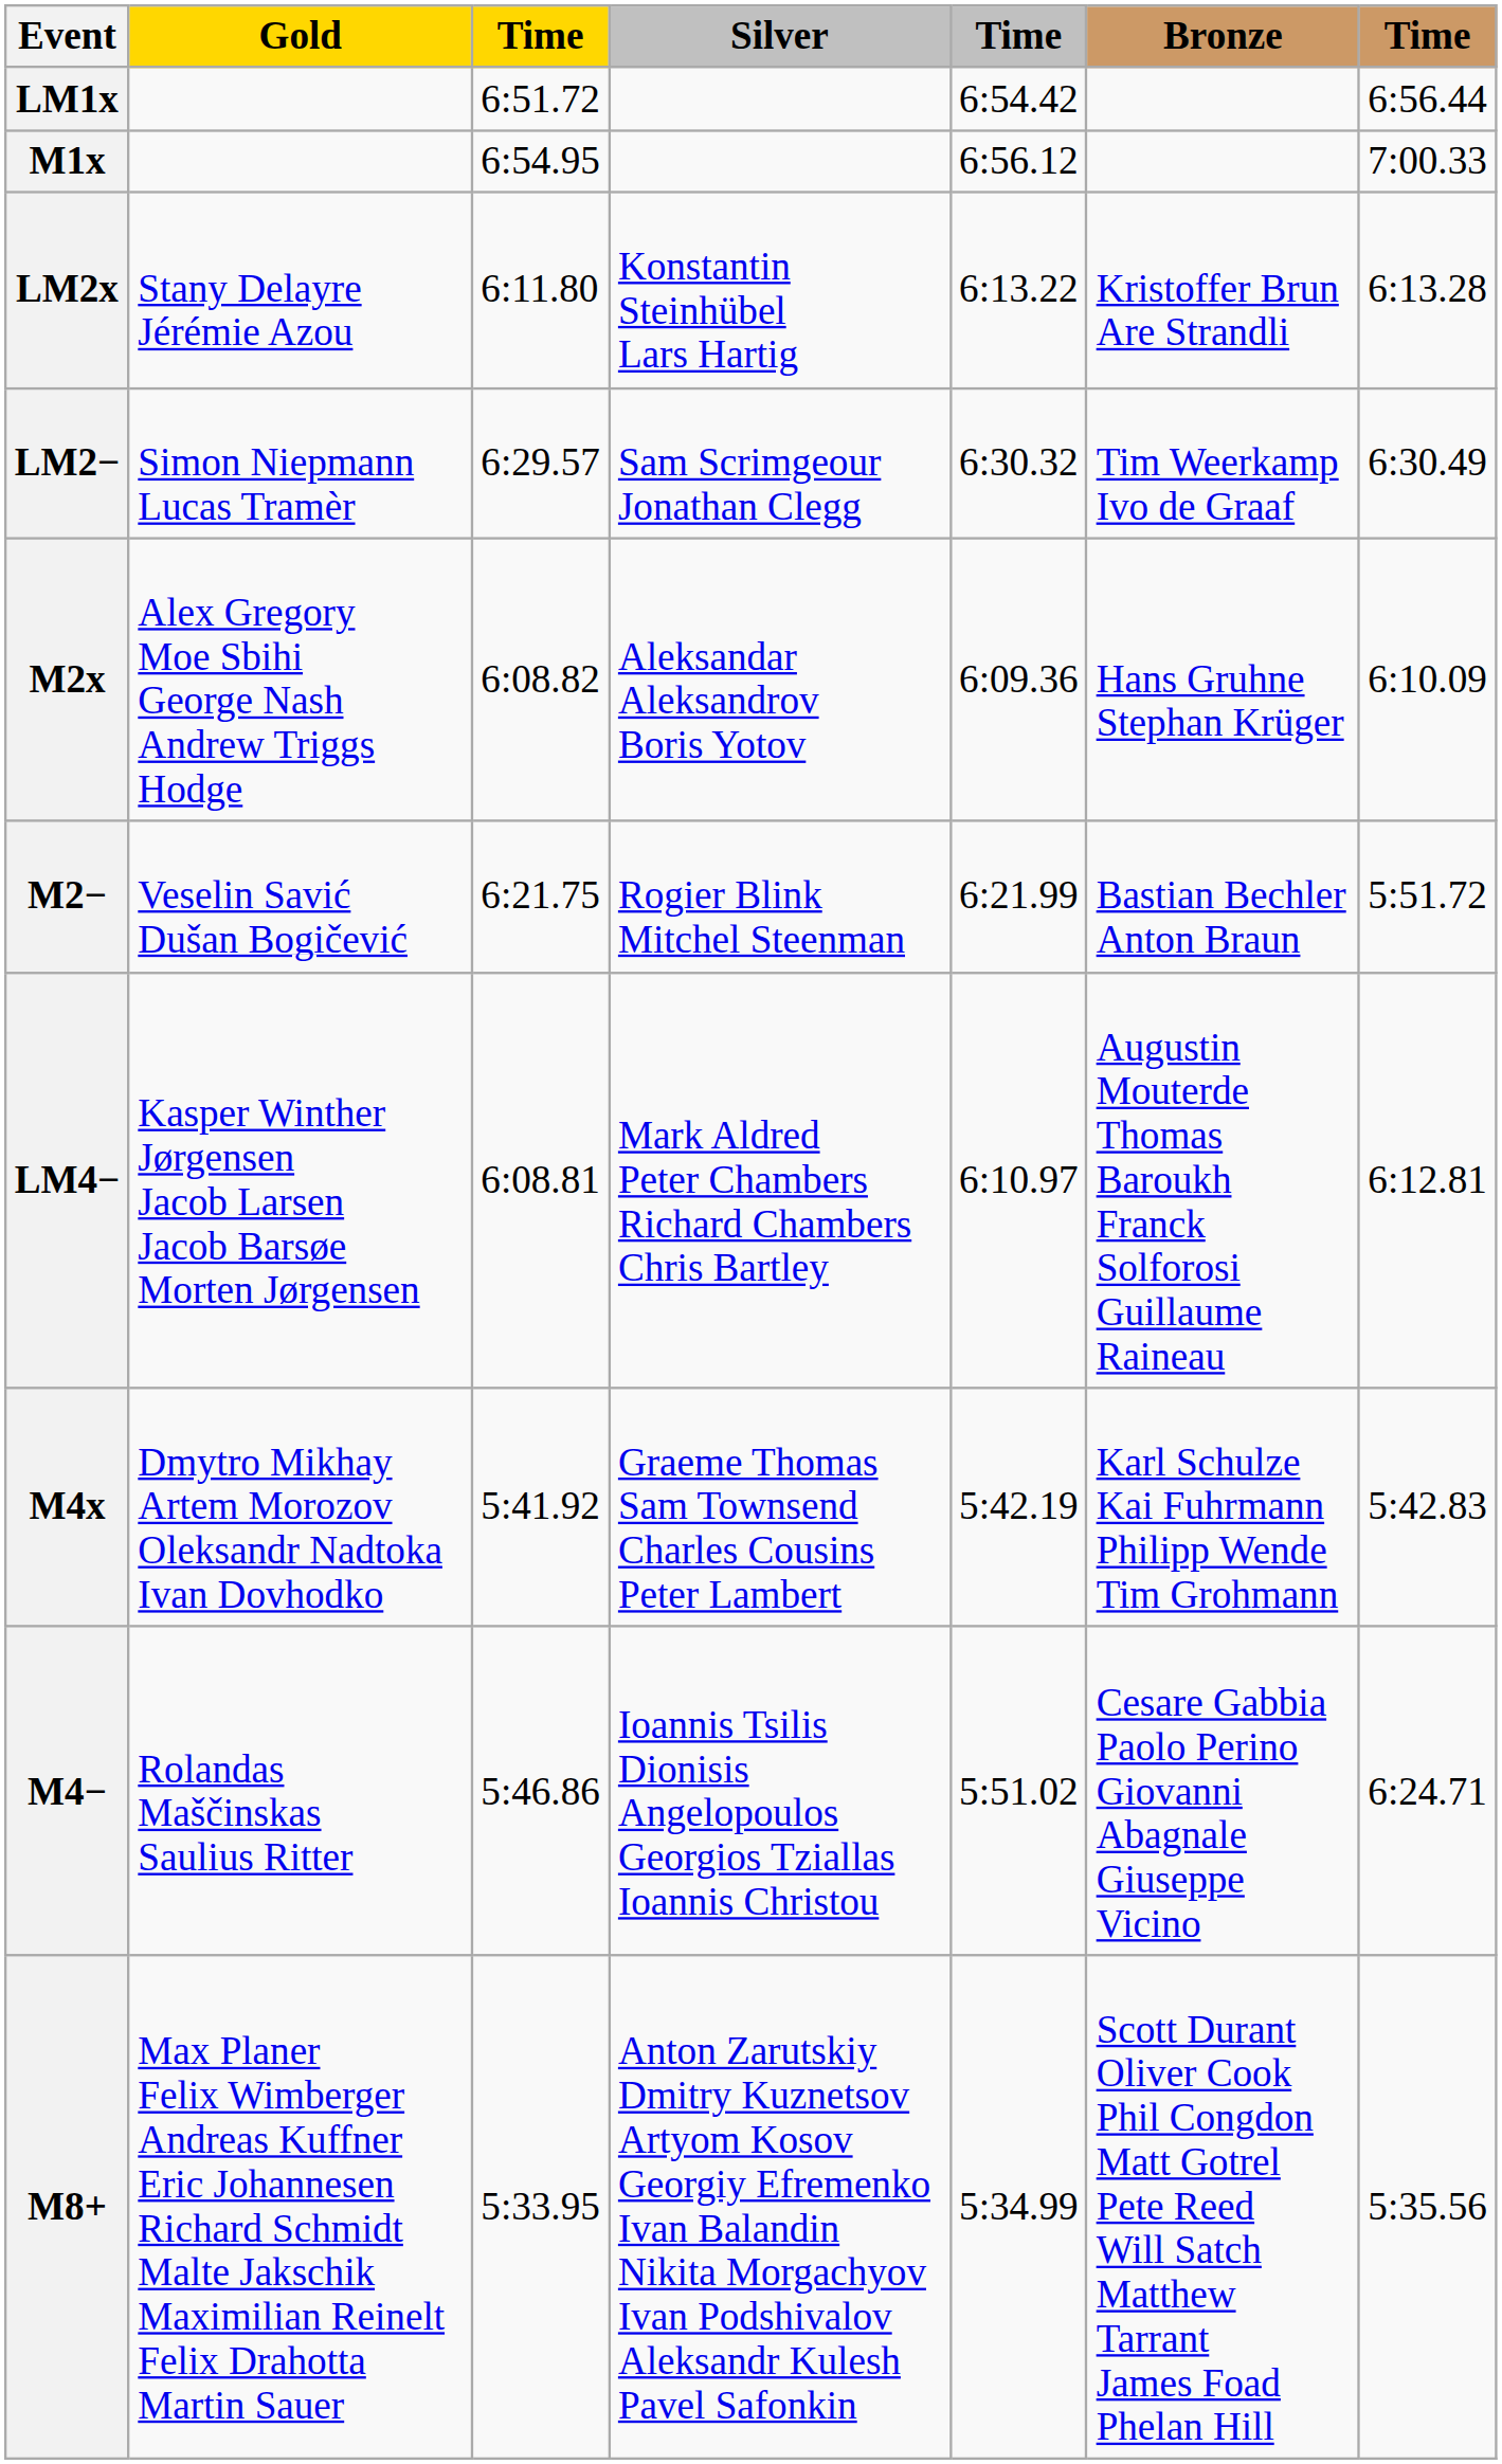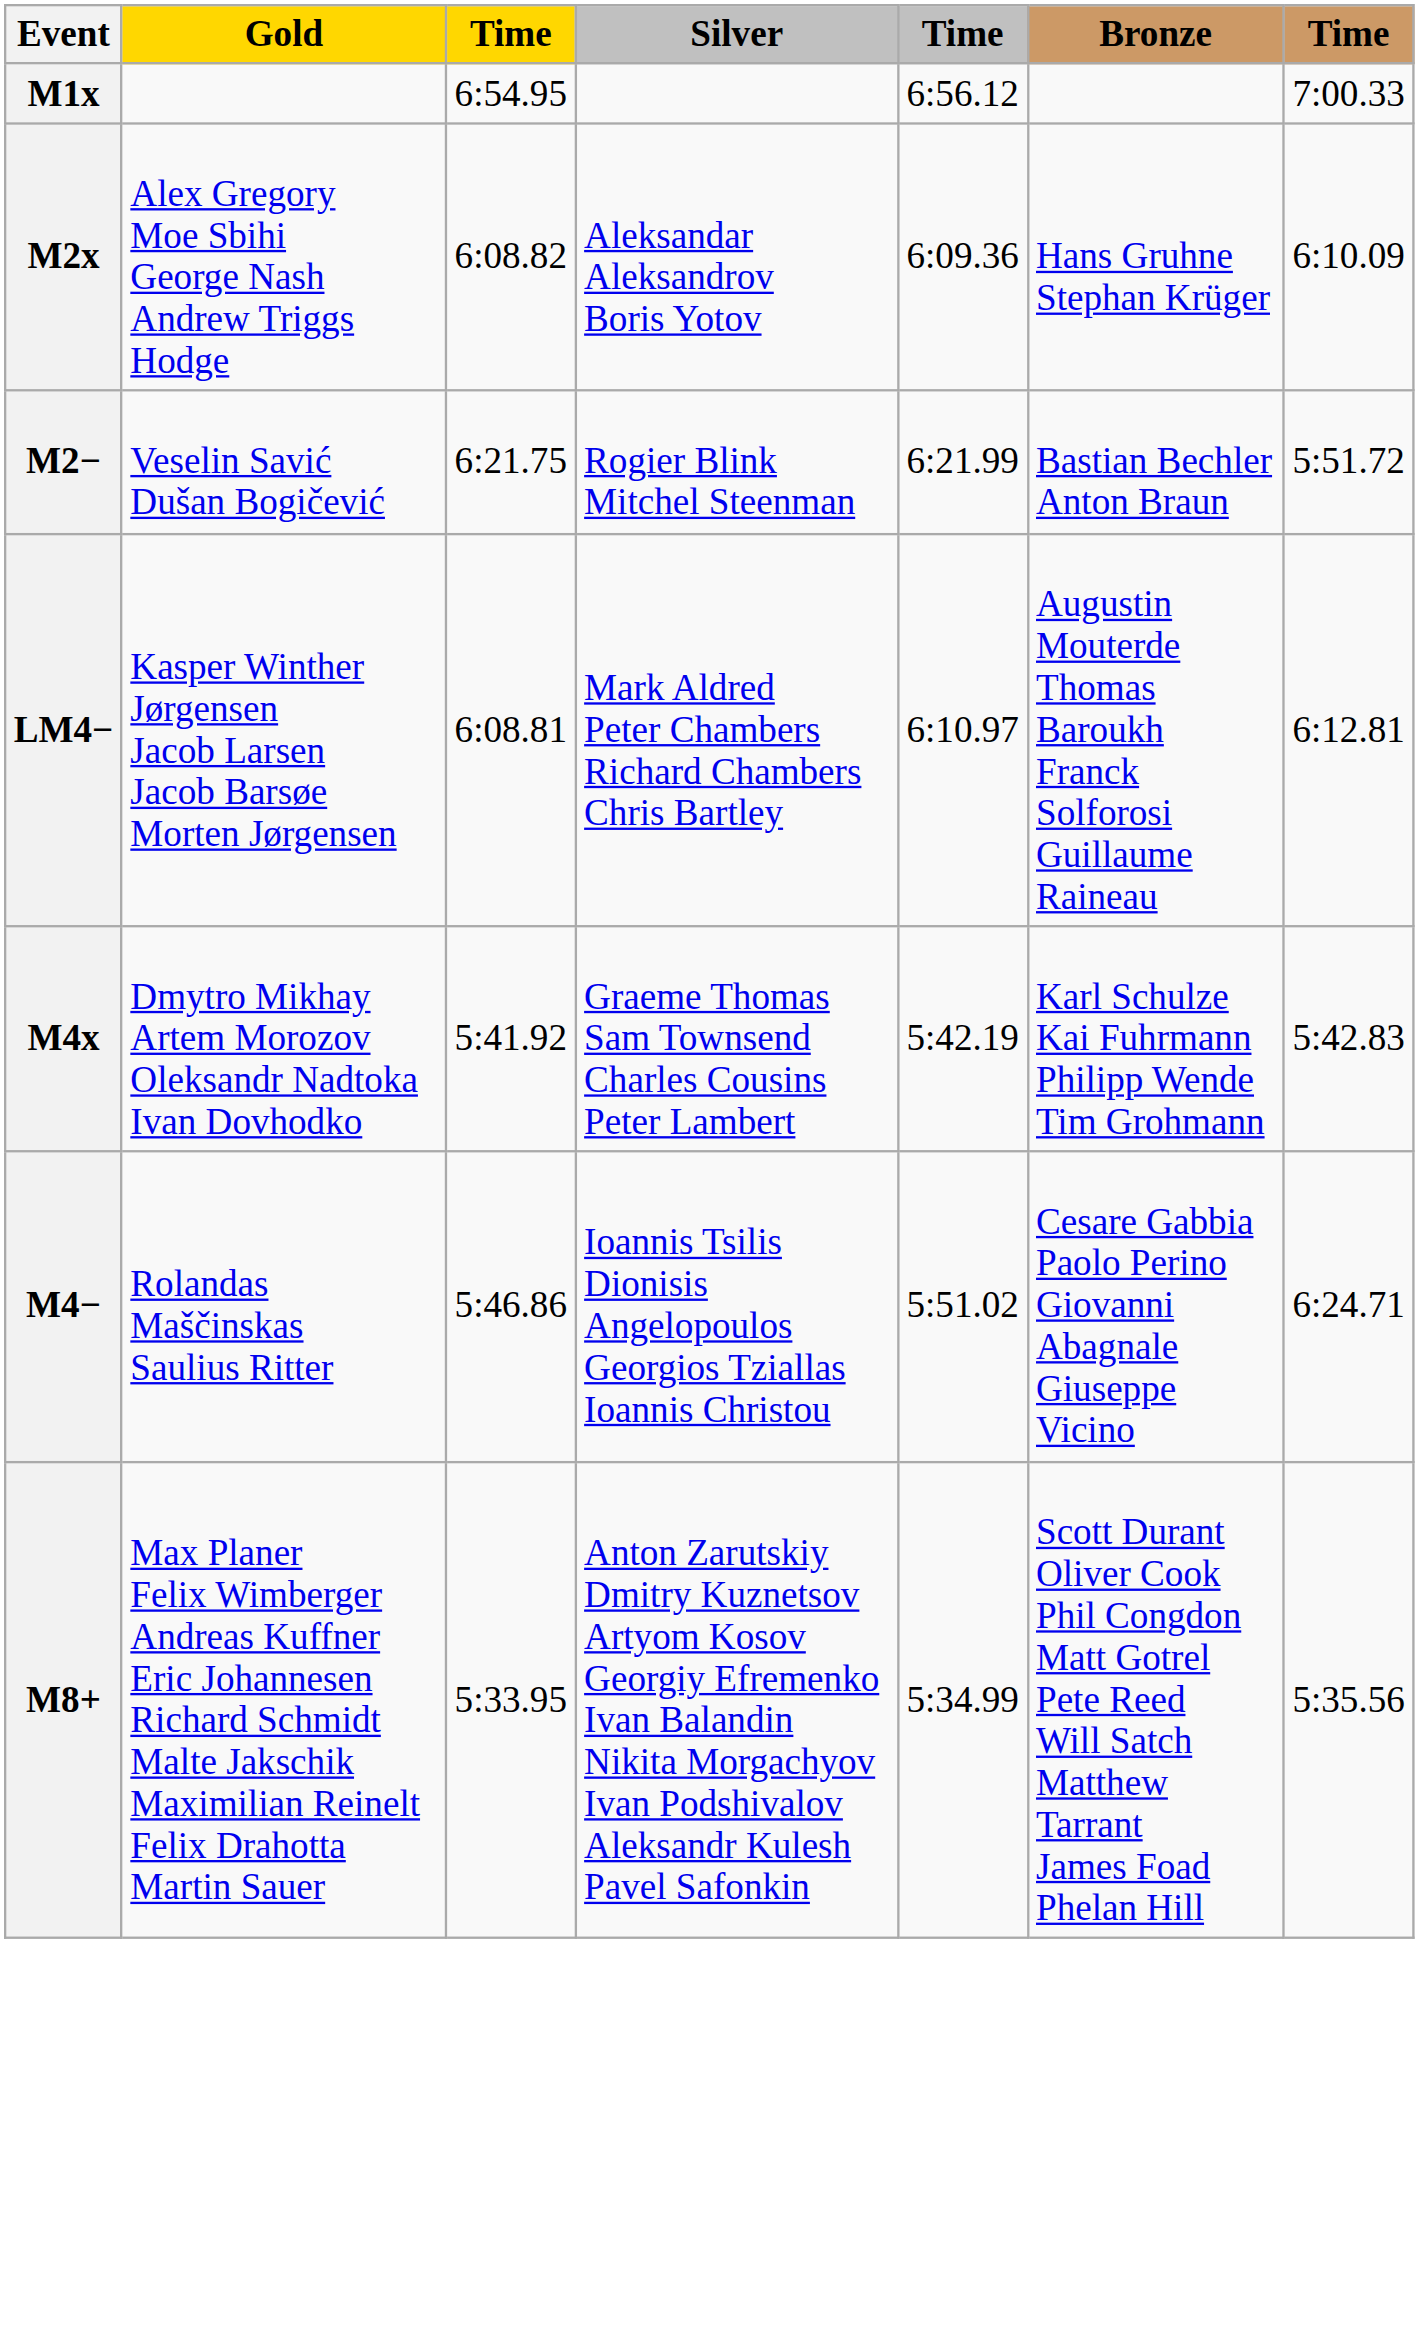 <table class="wikitable">
 <tr>
 <th scope="col">Event</th>
 <th scope="col" style="background:gold;">Gold</th>
 <th scope="col" style="background:gold;">Time</th>
 <th scope="col" style="background:silver;">Silver</th>
 <th scope="col" style="background:silver;">Time</th>
 <th scope="col" style="background:#c96;">Bronze</th>
 <th scope="col" style="background:#c96;">Time</th>
 </tr>
 <tr>
-<th scope="row">LM1x</th>
-<td></td>
-<td>6:51.72</td>
-<td></td>
-<td>6:54.42</td>
-<td></td>
-<td>6:56.44</td>
-</tr>
-<tr>
 <th scope="row">M1x</th>
 <td></td>
 <td>6:54.95</td>
 <td></td>
 <td>6:56.12</td>
 <td></td>
 <td>7:00.33</td>
-</tr>
-<tr>
-<th scope="row">LM2x</th>
-<td><br><a href='#'>Stany Delayre</a><br><a href='#'>Jérémie Azou</a></td>
-<td>6:11.80</td>
-<td><br><a href='#'>Konstantin Steinhübel</a><br><a href='#'>Lars Hartig</a></td>
-<td>6:13.22</td>
-<td><br><a href='#'>Kristoffer Brun</a><br><a href='#'>Are Strandli</a></td>
-<td>6:13.28</td>
-</tr>
-<tr>
-<th scope="row">LM2−</th>
-<td><br><a href='#'>Simon Niepmann</a><br><a href='#'>Lucas Tramèr</a></td>
-<td>6:29.57</td>
-<td><br><a href='#'>Sam Scrimgeour</a><br><a href='#'>Jonathan Clegg</a></td>
-<td>6:30.32</td>
-<td><br><a href='#'>Tim Weerkamp</a><br><a href='#'>Ivo de Graaf</a></td>
-<td>6:30.49</td>
 </tr>
 <tr>
 <th scope="row">M2x</th>
 <td><br><a href='#'>Alex Gregory</a><br><a href='#'>Moe Sbihi</a><br><a href='#'>George Nash</a><br><a href='#'>Andrew Triggs Hodge</a></td>
 <td>6:08.82</td>
 <td><br><a href='#'>Aleksandar Aleksandrov</a><br><a href='#'>Boris Yotov</a></td>
 <td>6:09.36</td>
 <td><br><a href='#'>Hans Gruhne</a><br><a href='#'>Stephan Krüger</a></td>
 <td>6:10.09</td>
 </tr>
 <tr>
 <th scope="row">M2−</th>
 <td><br><a href='#'>Veselin Savić</a><br><a href='#'>Dušan Bogičević</a></td>
 <td>6:21.75</td>
 <td><br><a href='#'>Rogier Blink</a><br><a href='#'>Mitchel Steenman</a></td>
 <td>6:21.99</td>
 <td><br><a href='#'>Bastian Bechler</a><br><a href='#'>Anton Braun</a></td>
 <td>5:51.72</td>
 </tr>
 <tr>
 <th scope="row">LM4−</th>
 <td><br><a href='#'>Kasper Winther Jørgensen</a><br><a href='#'>Jacob Larsen</a><br><a href='#'>Jacob Barsøe</a><br><a href='#'>Morten Jørgensen</a></td>
 <td>6:08.81</td>
 <td><br><a href='#'>Mark Aldred</a><br><a href='#'>Peter Chambers</a><br><a href='#'>Richard Chambers</a><br><a href='#'>Chris Bartley</a></td>
 <td>6:10.97</td>
 <td><br><a href='#'>Augustin Mouterde</a><br><a href='#'>Thomas Baroukh</a><br><a href='#'>Franck Solforosi</a><br><a href='#'>Guillaume Raineau</a></td>
 <td>6:12.81</td>
 </tr>
 <tr>
 <th scope="row">M4x</th>
 <td><br><a href='#'>Dmytro Mikhay</a><br><a href='#'>Artem Morozov</a><br><a href='#'>Oleksandr Nadtoka</a><br><a href='#'>Ivan Dovhodko</a></td>
 <td>5:41.92</td>
 <td><br><a href='#'>Graeme Thomas</a><br><a href='#'>Sam Townsend</a><br><a href='#'>Charles Cousins</a><br><a href='#'>Peter Lambert</a></td>
 <td>5:42.19</td>
 <td><br><a href='#'>Karl Schulze</a><br><a href='#'>Kai Fuhrmann</a><br><a href='#'>Philipp Wende</a><br><a href='#'>Tim Grohmann</a></td>
 <td>5:42.83</td>
 </tr>
 <tr>
 <th scope="row">M4−</th>
 <td><br><a href='#'>Rolandas Maščinskas</a><br><a href='#'>Saulius Ritter</a></td>
 <td>5:46.86</td>
 <td><br><a href='#'>Ioannis Tsilis</a><br><a href='#'>Dionisis Angelopoulos</a><br><a href='#'>Georgios Tziallas</a><br><a href='#'>Ioannis Christou</a></td>
 <td>5:51.02</td>
 <td><br><a href='#'>Cesare Gabbia</a><br><a href='#'>Paolo Perino</a><br><a href='#'>Giovanni Abagnale</a><br><a href='#'>Giuseppe Vicino</a></td>
 <td>6:24.71</td>
 </tr>
 <tr>
 <th scope="row">M8+</th>
 <td><br><a href='#'>Max Planer</a><br><a href='#'>Felix Wimberger</a><br><a href='#'>Andreas Kuffner</a><br><a href='#'>Eric Johannesen</a><br><a href='#'>Richard Schmidt</a><br><a href='#'>Malte Jakschik</a><br><a href='#'>Maximilian Reinelt</a><br><a href='#'>Felix Drahotta</a><br><a href='#'>Martin Sauer</a></td>
 <td>5:33.95</td>
 <td><br><a href='#'>Anton Zarutskiy</a><br><a href='#'>Dmitry Kuznetsov</a><br><a href='#'>Artyom Kosov</a><br><a href='#'>Georgiy Efremenko</a><br><a href='#'>Ivan Balandin</a><br><a href='#'>Nikita Morgachyov</a><br><a href='#'>Ivan Podshivalov</a><br><a href='#'>Aleksandr Kulesh</a><br><a href='#'>Pavel Safonkin</a></td>
 <td>5:34.99</td>
 <td><br><a href='#'>Scott Durant</a><br><a href='#'>Oliver Cook</a><br><a href='#'>Phil Congdon</a><br><a href='#'>Matt Gotrel</a><br><a href='#'>Pete Reed</a><br><a href='#'>Will Satch</a><br><a href='#'>Matthew Tarrant</a><br><a href='#'>James Foad</a><br><a href='#'>Phelan Hill</a></td>
 <td>5:35.56</td>
 </tr>
 </table>
